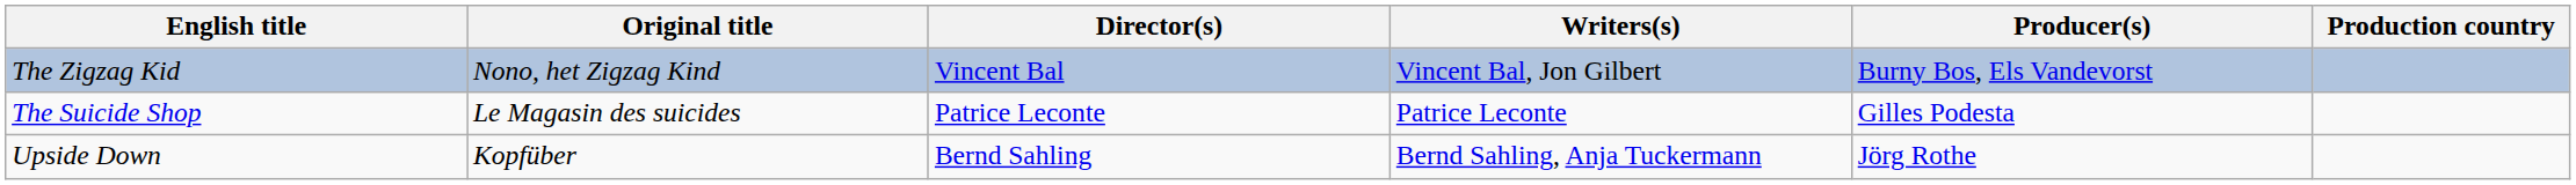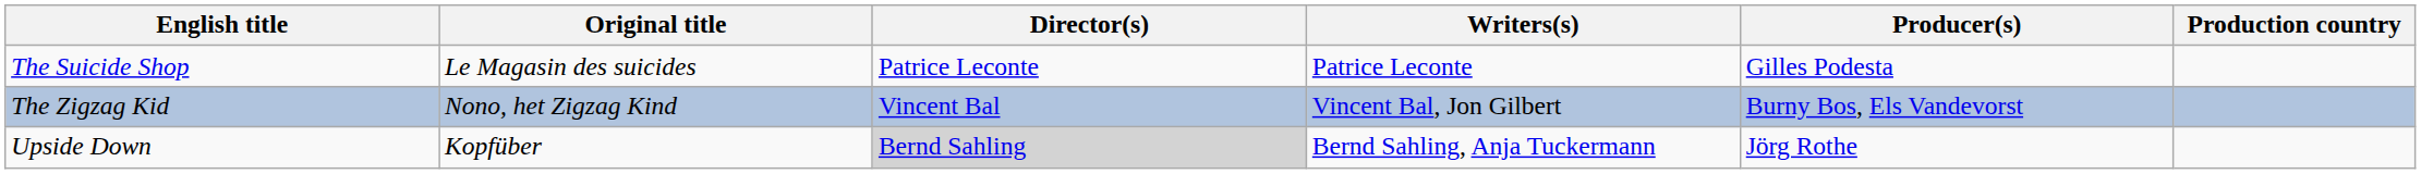 <table class="wikitable" style="width:95%;" cellpadding="5">
 <tr>
 <th style="width:18%;">English title</th>
 <th style="width:18%;">Original title</th>
 <th style="width:18%;">Director(s)</th>
 <th style="width:18%;">Writers(s)</th>
 <th style="width:18%;">Producer(s)</th>
 <th style="width:10%;">Production country</th>
+</tr>
+<tr>
+<td><em><a href='#'>The Suicide Shop</a></em></td>
+<td><em>Le Magasin des suicides</em></td>
+<td><a href='#'>Patrice Leconte</a></td>
+<td><a href='#'>Patrice Leconte</a></td>
+<td><a href='#'>Gilles Podesta</a></td>
+<td>  </td>
 </tr>
 <tr style="background:#B0C4DE;">
 <td><em>The Zigzag Kid</em></td>
 <td><em>Nono, het Zigzag Kind</em></td>
 <td><a href='#'>Vincent Bal</a></td>
 <td><a href='#'>Vincent Bal</a>, Jon Gilbert</td>
 <td><a href='#'>Burny Bos</a>, <a href='#'>Els Vandevorst</a></td>
 <td></td>
 </tr>
 <tr>
-<td><em><a href='#'>The Suicide Shop</a></em></td>
-<td><em>Le Magasin des suicides</em></td>
-<td><a href='#'>Patrice Leconte</a></td>
-<td><a href='#'>Patrice Leconte</a></td>
-<td><a href='#'>Gilles Podesta</a></td>
-<td>  </td>
-</tr>
-<tr>
 <td><em>Upside Down</em></td>
 <td><em>Kopfüber</em></td>
-<td><a href='#'>Bernd Sahling</a></td>
+<td style="background: lightgrey;"><a href='#'>Bernd Sahling</a></td>
 <td><a href='#'>Bernd Sahling</a>, <a href='#'>Anja Tuckermann</a></td>
 <td><a href='#'>Jörg Rothe</a></td>
 <td></td>
 </tr>
 </table>
